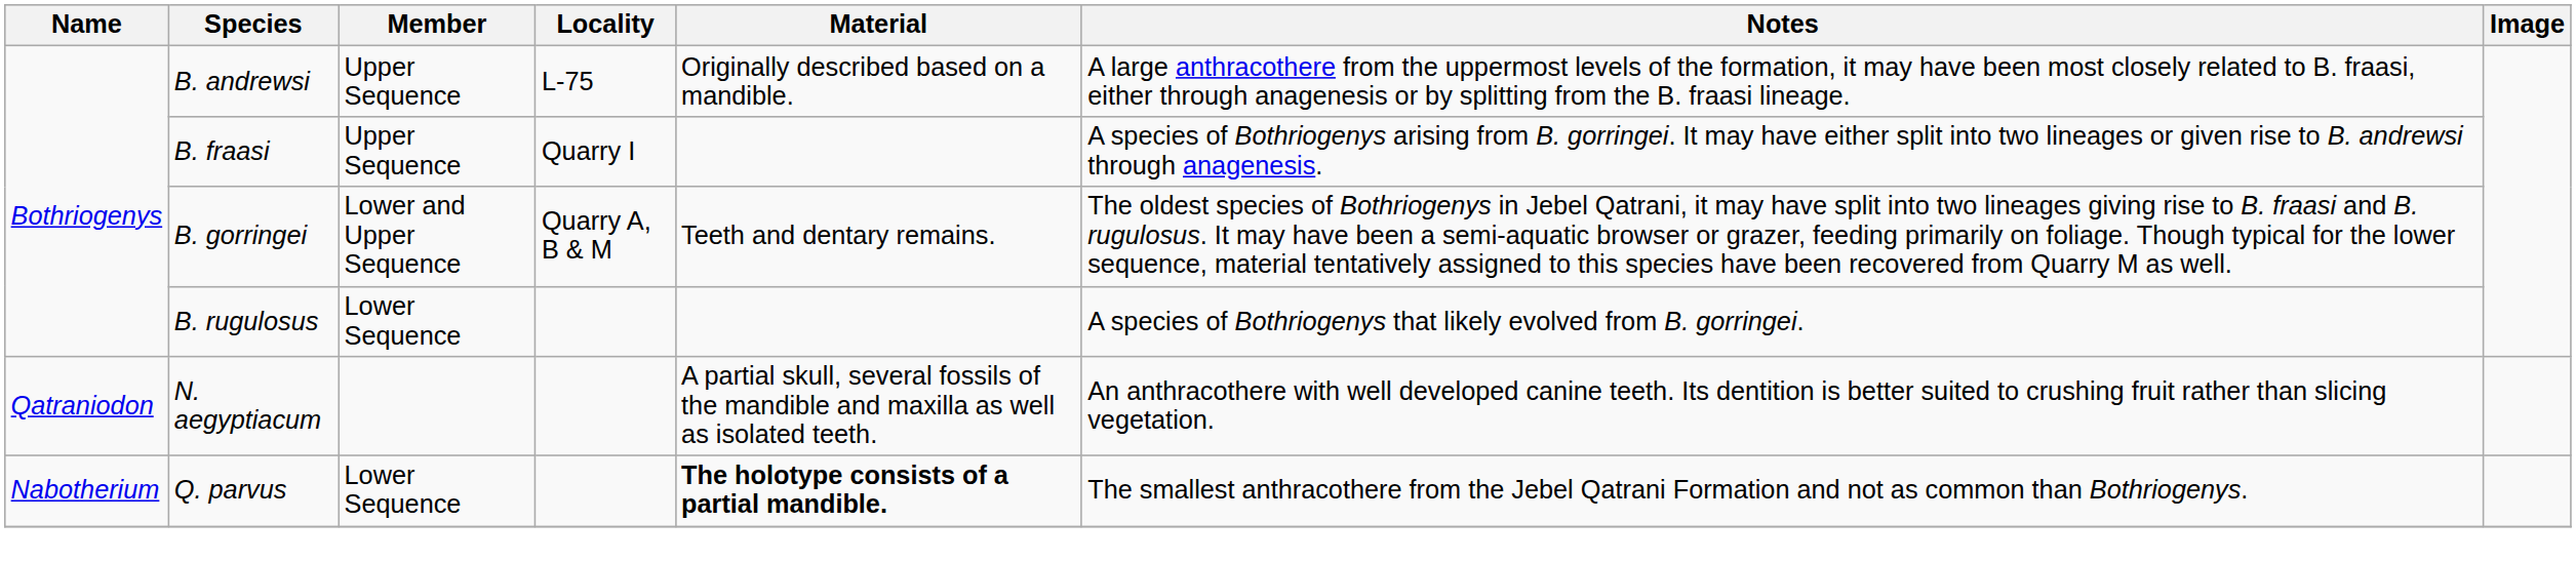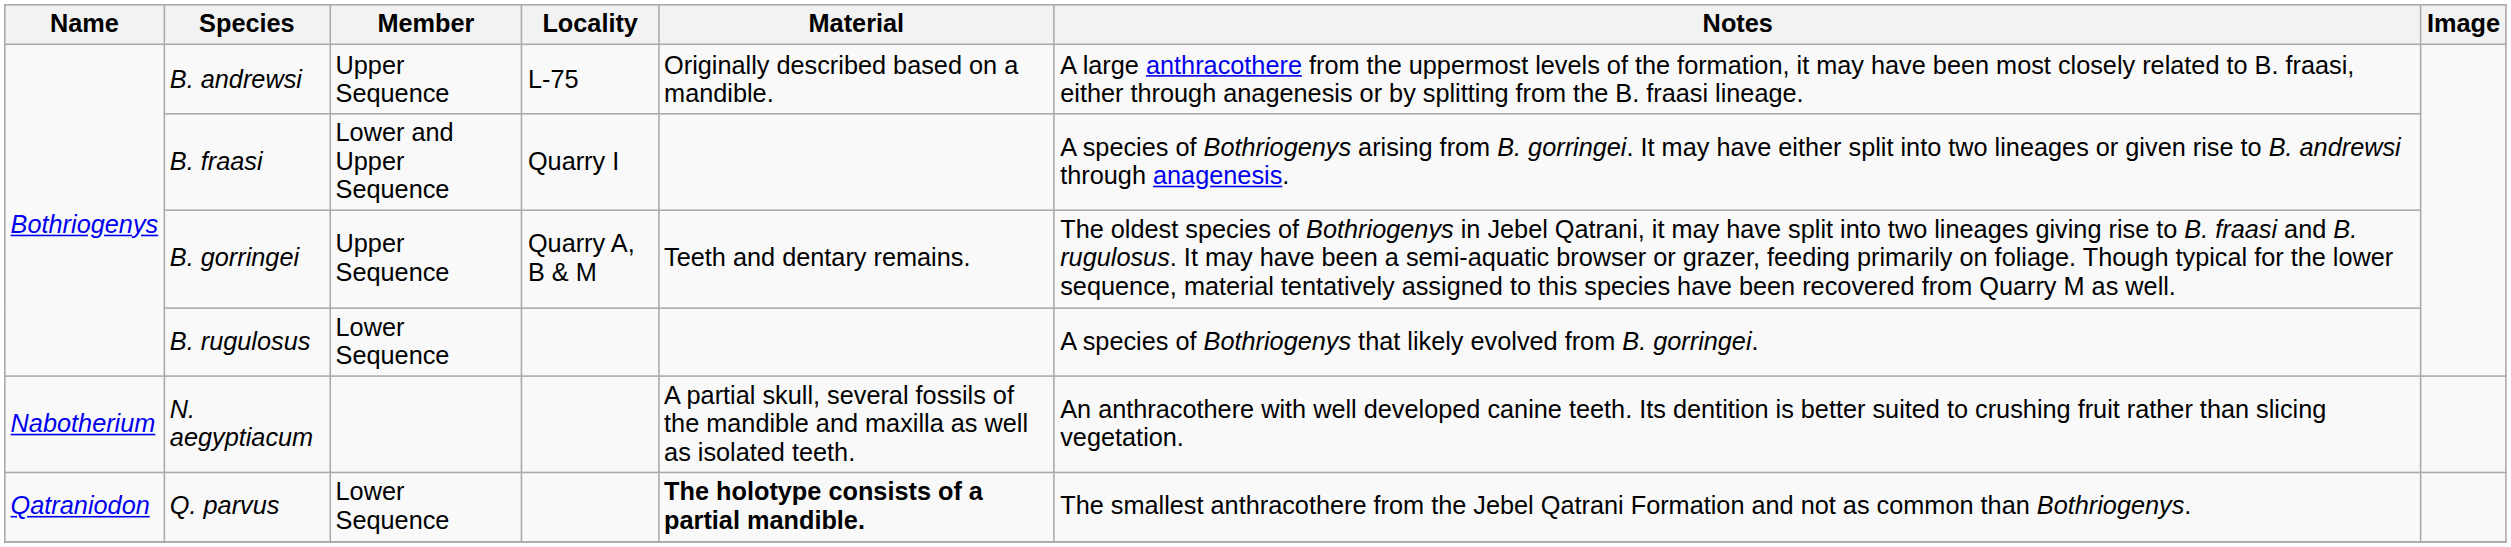 <table class="wikitable" align="center" width="100%">
 <tr>
 <th>Name</th>
 <th>Species</th>
 <th>Member</th>
 <th>Locality</th>
 <th>Material</th>
 <th>Notes</th>
 <th>Image</th>
 </tr>
 <tr>
 <td rowspan=4><br><em><a href='#'>Bothriogenys</a></em></td>
 <td><em>B. andrewsi</em></td>
 <td>Upper Sequence</td>
 <td>L-75</td>
 <td>Originally described based on a mandible.</td>
 <td>A large <a href='#'>anthracothere</a> from the uppermost levels of the formation, it may have been most closely related to B. fraasi, either through anagenesis or by splitting from the B. fraasi lineage.</td>
 <td rowspan=4><br></td>
 </tr>
 <tr>
 <td><em>B. fraasi</em></td>
-<td>Upper Sequence</td>
+<td>Lower and Upper Sequence</td>
 <td>Quarry I</td>
 <td></td>
 <td>A species of <em>Bothriogenys</em> arising from <em>B. gorringei</em>. It may have either split into two lineages or given rise to <em>B. andrewsi</em> through <a href='#'>anagenesis</a>.</td>
 </tr>
 <tr>
 <td><em>B. gorringei</em></td>
-<td>Lower and Upper Sequence</td>
+<td>Upper Sequence</td>
 <td>Quarry A, B & M</td>
 <td>Teeth and dentary remains.</td>
 <td>The oldest species of <em>Bothriogenys</em> in Jebel Qatrani, it may have split into two lineages giving rise to <em>B. fraasi</em> and <em>B. rugulosus</em>. It may have been a semi-aquatic browser or grazer, feeding primarily on foliage. Though typical for the lower sequence, material tentatively assigned to this species have been recovered from Quarry M as well.</td>
 </tr>
 <tr>
 <td><em>B. rugulosus</em></td>
 <td>Lower Sequence</td>
 <td></td>
 <td></td>
 <td>A species of <em>Bothriogenys</em> that likely evolved from <em>B. gorringei</em>.</td>
 </tr>
 <tr>
-<td><em><a href='#'>Qatraniodon</a></em></td>
+<td><em><a href='#'>Nabotherium</a></em></td>
 <td><em>N. aegyptiacum</em></td>
 <td></td>
 <td></td>
 <td>A partial skull, several fossils of the mandible and maxilla as well as isolated teeth.</td>
 <td>An anthracothere with well developed canine teeth. Its dentition is better suited to crushing fruit rather than slicing vegetation.</td>
 <td></td>
 </tr>
 <tr>
-<td><em><a href='#'>Nabotherium</a></em></td>
+<td><em><a href='#'>Qatraniodon</a></em></td>
 <td><em>Q. parvus</em></td>
 <td>Lower Sequence</td>
 <td></td>
 <td><strong>The holotype consists of a partial mandible.</strong></td>
 <td>The smallest anthracothere from the Jebel Qatrani Formation and not as common than <em>Bothriogenys</em>.</td>
 <td></td>
 </tr>
 <tr>
 </tr>
 </table>
